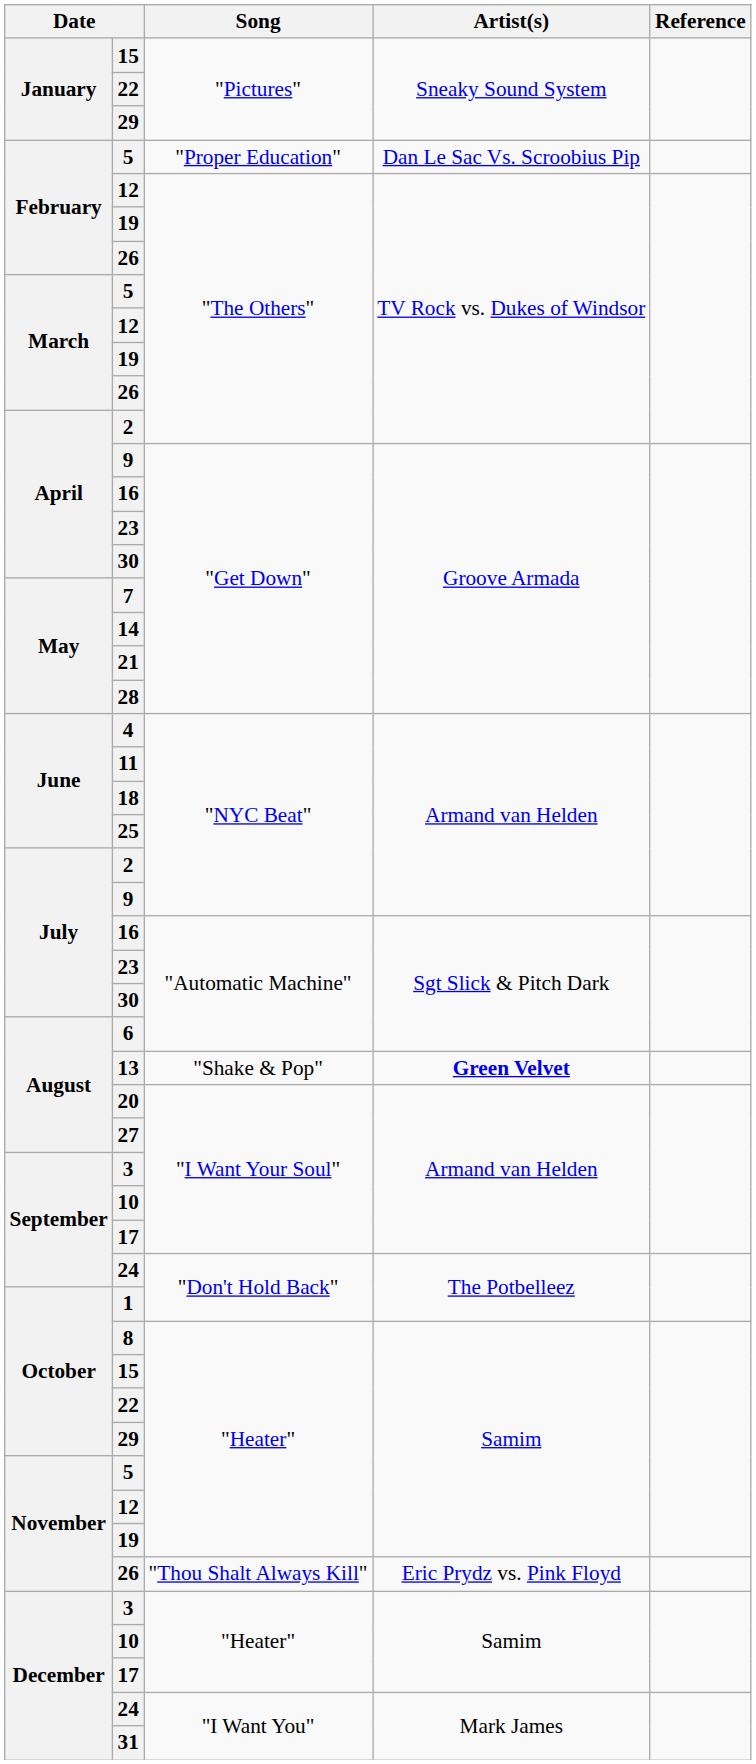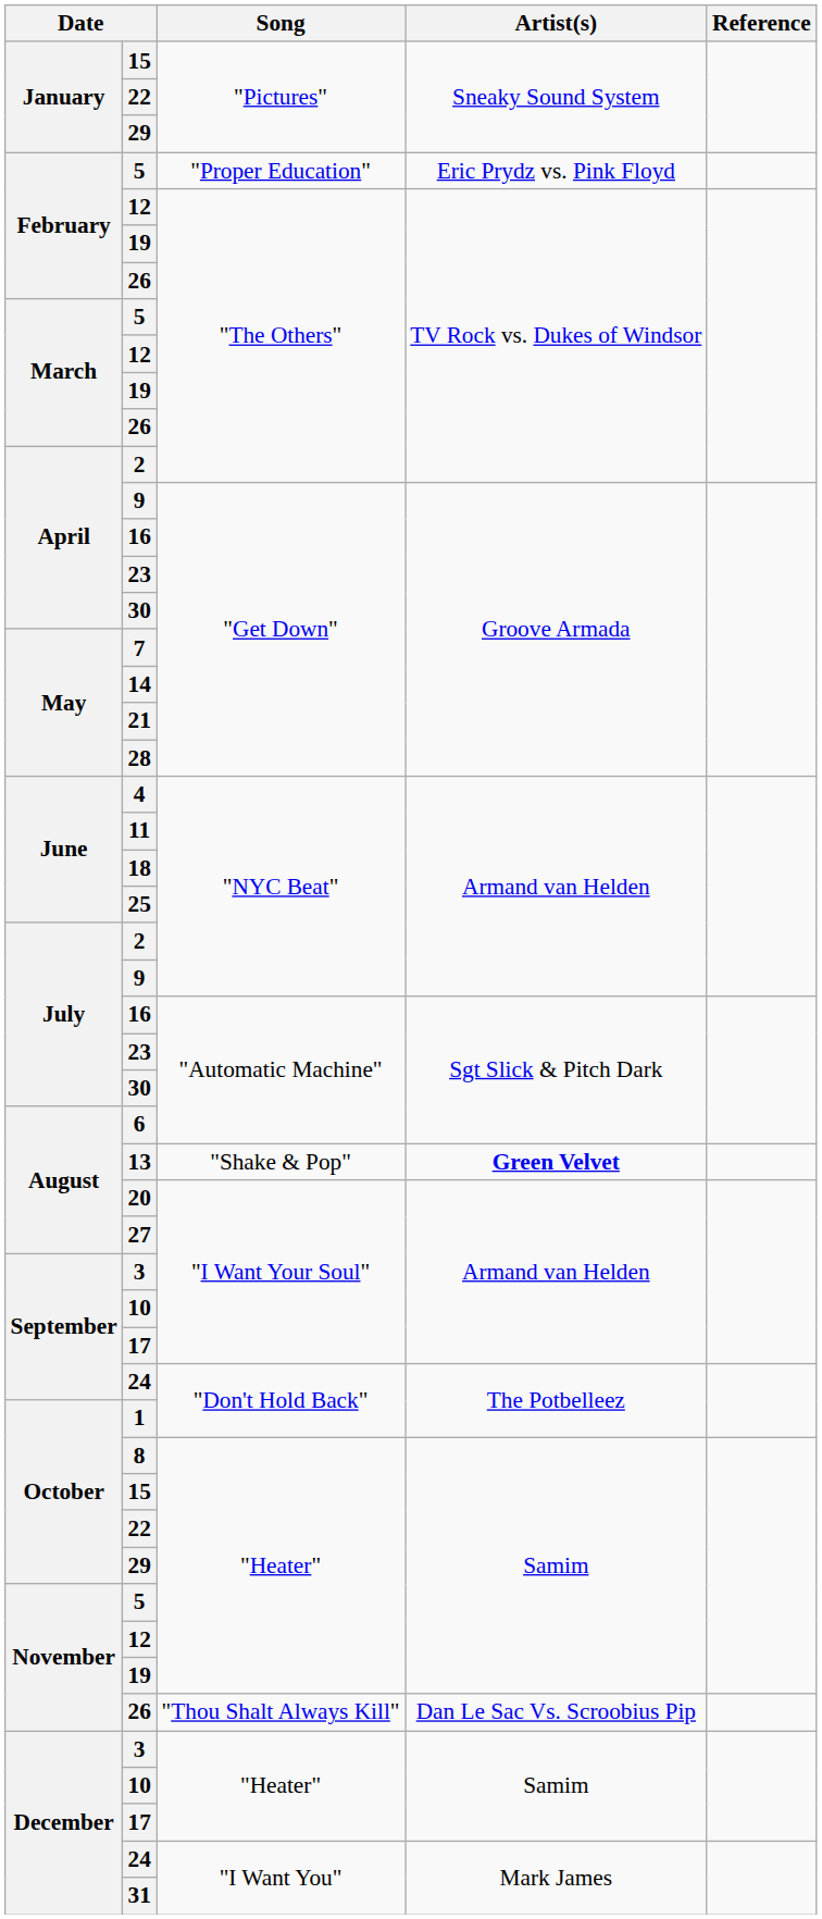 <table class="wikitable">
 <tr>
 <th colspan="2">Date</th>
 <th>Song</th>
 <th>Artist(s)</th>
 <th>Reference</th>
 </tr>
 <tr>
 <th rowspan="3">January</th>
 <th>15</th>
 <td rowspan="3" style="text-align:center;">"<a href='#'>Pictures</a>"</td>
 <td rowspan="3" style="text-align:center;"><a href='#'>Sneaky Sound System</a></td>
 <td rowspan="3" style="text-align:center;"></td>
 </tr>
 <tr>
 <th>22</th>
 </tr>
 <tr>
 <th>29</th>
 </tr>
 <tr>
 <th rowspan="4">February</th>
 <th>5</th>
 <td style="text-align:center;">"<a href='#'>Proper Education</a>"</td>
-<td style="text-align:center;"><a href='#'>Dan Le Sac Vs. Scroobius Pip</a></td>
+<td style="text-align:center;"><a href='#'>Eric Prydz</a> vs. <a href='#'>Pink Floyd</a></td>
 <td style="text-align:center;"></td>
 </tr>
 <tr>
 <th>12</th>
 <td rowspan="8" style="text-align:center;">"<a href='#'>The Others</a>"</td>
 <td rowspan="8" style="text-align:center;"><a href='#'>TV Rock</a> vs. <a href='#'>Dukes of Windsor</a></td>
 <td rowspan="8" style="text-align:center;"></td>
 </tr>
 <tr>
 <th>19</th>
 </tr>
 <tr>
 <th>26</th>
 </tr>
 <tr>
 <th rowspan="4">March</th>
 <th>5</th>
 </tr>
 <tr>
 <th>12</th>
 </tr>
 <tr>
 <th>19</th>
 </tr>
 <tr>
 <th>26</th>
 </tr>
 <tr>
 <th rowspan="5">April</th>
 <th>2</th>
 </tr>
 <tr>
 <th>9</th>
 <td rowspan="8" style="text-align:center;">"<a href='#'>Get Down</a>"</td>
 <td rowspan="8" style="text-align:center;"><a href='#'>Groove Armada</a></td>
 <td rowspan="8" style="text-align:center;"></td>
 </tr>
 <tr>
 <th>16</th>
 </tr>
 <tr>
 <th>23</th>
 </tr>
 <tr>
 <th>30</th>
 </tr>
 <tr>
 <th rowspan="4">May</th>
 <th>7</th>
 </tr>
 <tr>
 <th>14</th>
 </tr>
 <tr>
 <th>21</th>
 </tr>
 <tr>
 <th>28</th>
 </tr>
 <tr>
 <th rowspan="4">June</th>
 <th>4</th>
 <td rowspan="6" style="text-align:center;">"<a href='#'>NYC Beat</a>"</td>
 <td rowspan="6" style="text-align:center;"><a href='#'>Armand van Helden</a></td>
 <td rowspan="6" style="text-align:center;"></td>
 </tr>
 <tr>
 <th>11</th>
 </tr>
 <tr>
 <th>18</th>
 </tr>
 <tr>
 <th>25</th>
 </tr>
 <tr>
 <th rowspan="5">July</th>
 <th>2</th>
 </tr>
 <tr>
 <th>9</th>
 </tr>
 <tr>
 <th>16</th>
 <td rowspan="4" style="text-align:center;">"Automatic Machine"</td>
 <td rowspan="4" style="text-align:center;"><a href='#'>Sgt Slick</a> & Pitch Dark</td>
 <td rowspan="4" style="text-align:center;"></td>
 </tr>
 <tr>
 <th>23</th>
 </tr>
 <tr>
 <th>30</th>
 </tr>
 <tr>
 <th rowspan="4">August</th>
 <th>6</th>
 </tr>
 <tr>
 <th>13</th>
 <td style="text-align:center;">"Shake & Pop"</td>
 <td style="text-align:center;"><strong><a href='#'>Green Velvet</a></strong></td>
 <td style="text-align:center;"></td>
 </tr>
 <tr>
 <th>20</th>
 <td rowspan="5" style="text-align:center;">"<a href='#'>I Want Your Soul</a>"</td>
 <td rowspan="5" style="text-align:center;"><a href='#'>Armand van Helden</a></td>
 <td rowspan="5" style="text-align:center;"></td>
 </tr>
 <tr>
 <th>27</th>
 </tr>
 <tr>
 <th rowspan="4">September</th>
 <th>3</th>
 </tr>
 <tr>
 <th>10</th>
 </tr>
 <tr>
 <th>17</th>
 </tr>
 <tr>
 <th>24</th>
 <td rowspan="2" style="text-align:center;">"<a href='#'>Don't Hold Back</a>"</td>
 <td rowspan="2" style="text-align:center;"><a href='#'>The Potbelleez</a></td>
 <td rowspan="2" style="text-align:center;"></td>
 </tr>
 <tr>
 <th rowspan="5">October</th>
 <th>1</th>
 </tr>
 <tr>
 <th>8</th>
 <td rowspan="7" style="text-align:center;">"<a href='#'>Heater</a>"</td>
 <td rowspan="7" style="text-align:center;"><a href='#'>Samim</a></td>
 <td rowspan="7" style="text-align:center;"></td>
 </tr>
 <tr>
 <th>15</th>
 </tr>
 <tr>
 <th>22</th>
 </tr>
 <tr>
 <th>29</th>
 </tr>
 <tr>
 <th rowspan="4">November</th>
 <th>5</th>
 </tr>
 <tr>
 <th>12</th>
 </tr>
 <tr>
 <th>19</th>
 </tr>
 <tr>
 <th>26</th>
 <td style="text-align:center;">"<a href='#'>Thou Shalt Always Kill</a>"</td>
-<td style="text-align:center;"><a href='#'>Eric Prydz</a> vs. <a href='#'>Pink Floyd</a></td>
+<td style="text-align:center;"><a href='#'>Dan Le Sac Vs. Scroobius Pip</a></td>
 <td style="text-align:center;"></td>
 </tr>
 <tr>
 <th rowspan="5">December</th>
 <th>3</th>
 <td rowspan="3" style="text-align:center;">"Heater"</td>
 <td rowspan="3" style="text-align:center;">Samim</td>
 <td rowspan="3" style="text-align:center;"></td>
 </tr>
 <tr>
 <th>10</th>
 </tr>
 <tr>
 <th>17</th>
 </tr>
 <tr>
 <th>24</th>
 <td rowspan="2" style="text-align:center;">"I Want You"</td>
 <td rowspan="2" style="text-align:center;">Mark James</td>
 <td rowspan="2" style="text-align:center;"></td>
 </tr>
 <tr>
 <th>31</th>
 </tr>
 </table>
